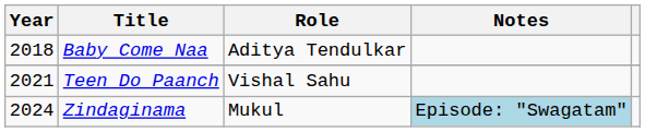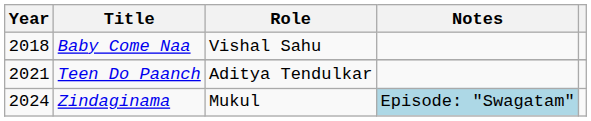 <table class="wikitable sortable">
 <tr>
 <th>Year</th>
 <th>Title</th>
 <th>Role</th>
 <th class="unsortable">Notes</th>
 <th class="unsortable"></th>
 </tr>
 <tr>
 <td>2018</td>
 <td><em><a href='#'>Baby Come Naa</a></em></td>
-<td>Aditya Tendulkar</td>
+<td>Vishal Sahu</td>
 <td></td>
 <td></td>
 </tr>
 <tr>
 </tr>
 <tr>
 <td>2021</td>
 <td><em><a href='#'>Teen Do Paanch</a></em></td>
-<td>Vishal Sahu</td>
+<td>Aditya Tendulkar</td>
 <td></td>
 <td></td>
 </tr>
 <tr>
 <td>2024</td>
 <td><em><a href='#'>Zindaginama</a></em></td>
 <td>Mukul</td>
 <td style="background: lightblue;">Episode: "Swagatam"</td>
 <td></td>
 </tr>
 </table>
